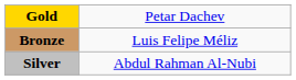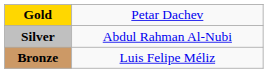 <table class="wikitable" style="text-align:center; " width="35%">
 <tr>
 <td bgcolor="gold"><strong>Gold</strong></td>
 <td><a href='#'>Petar Dachev</a><br>  <small><em></em></small></td>
 </tr>
 <tr>
+<td bgcolor="silver"><strong>Silver</strong></td>
+<td><a href='#'>Abdul Rahman Al-Nubi</a><br>  <small><em></em></small></td>
+</tr>
+<tr>
 <td bgcolor="CC9966"><strong>Bronze</strong></td>
 <td><a href='#'>Luis Felipe Méliz</a><br>  <small><em></em></small></td>
 </tr>
-<tr>
-<td bgcolor="silver"><strong>Silver</strong></td>
-<td><a href='#'>Abdul Rahman Al-Nubi</a><br>  <small><em></em></small></td>
-</tr>
 </table>
